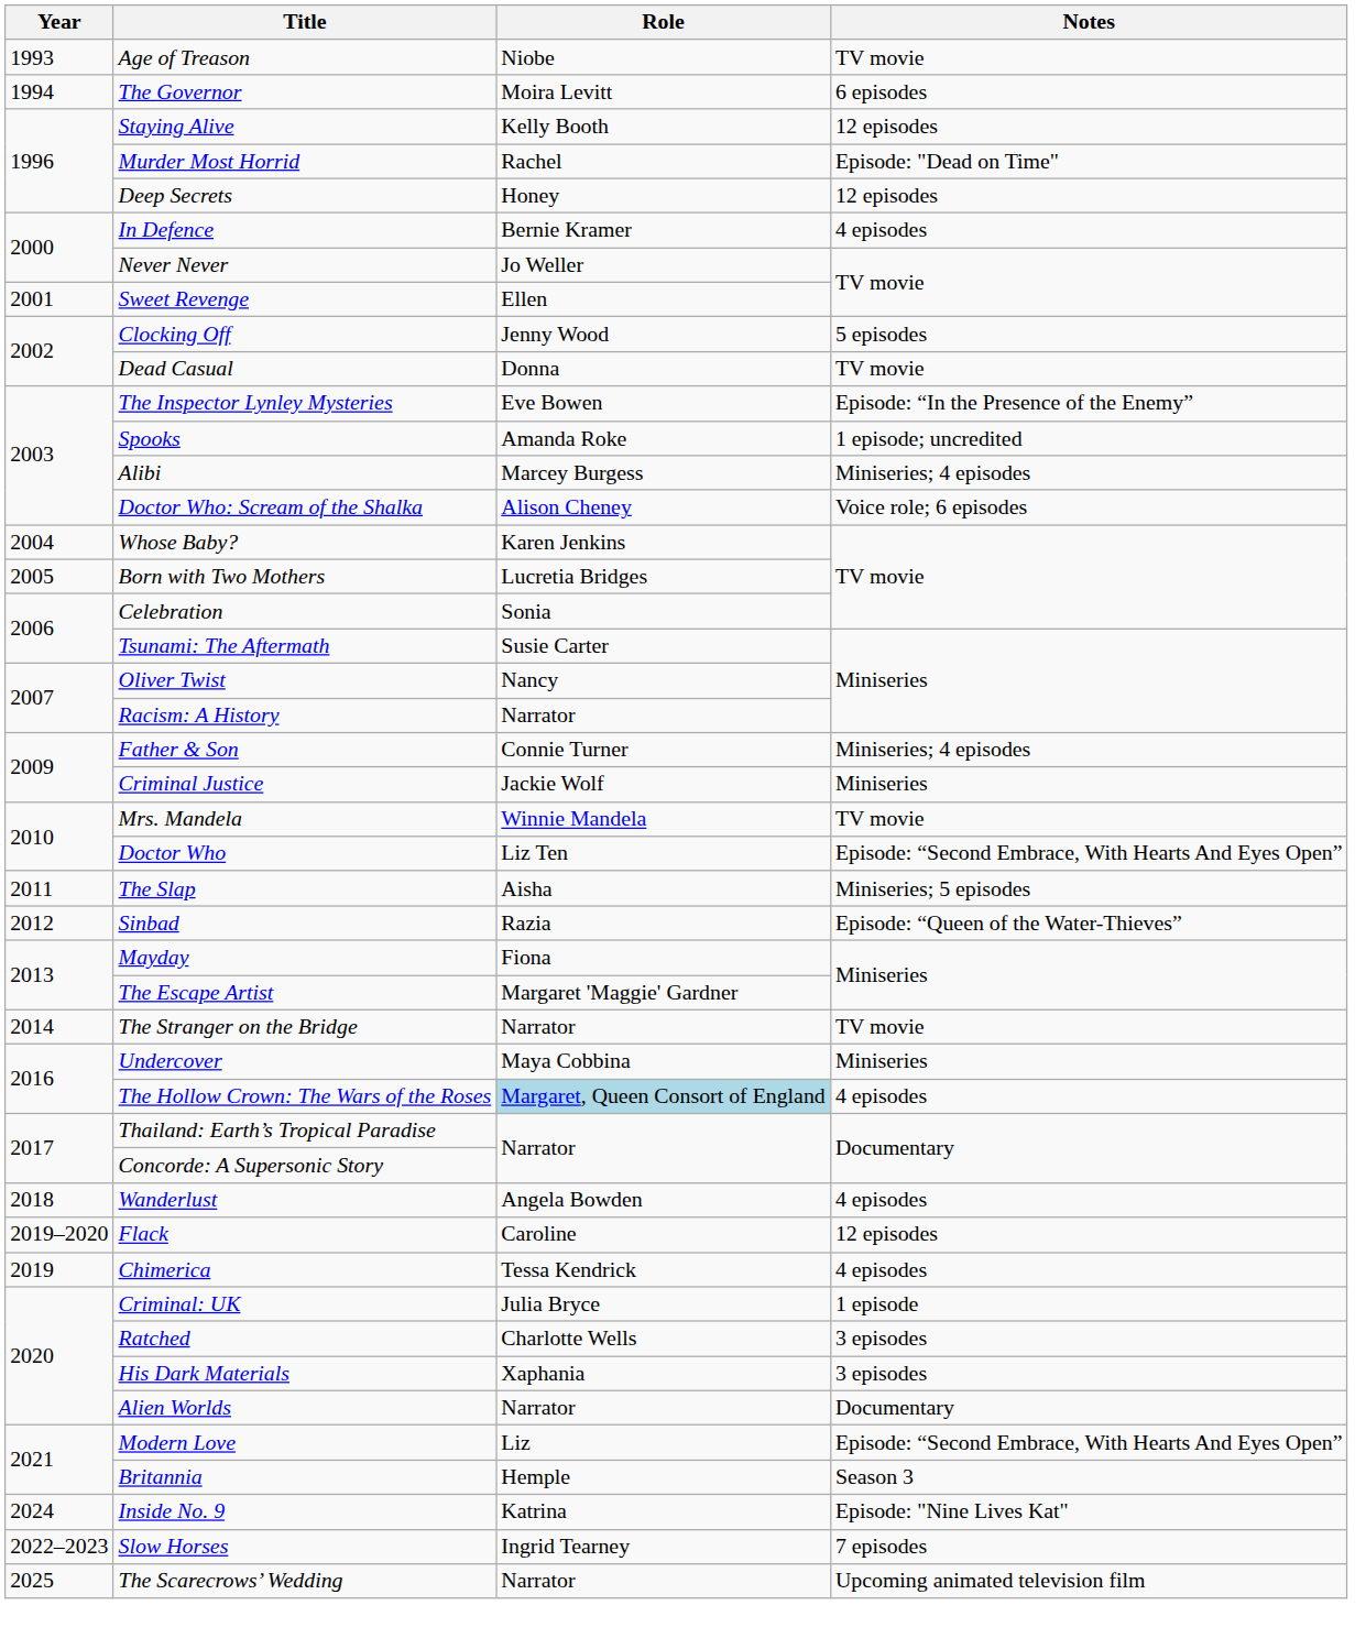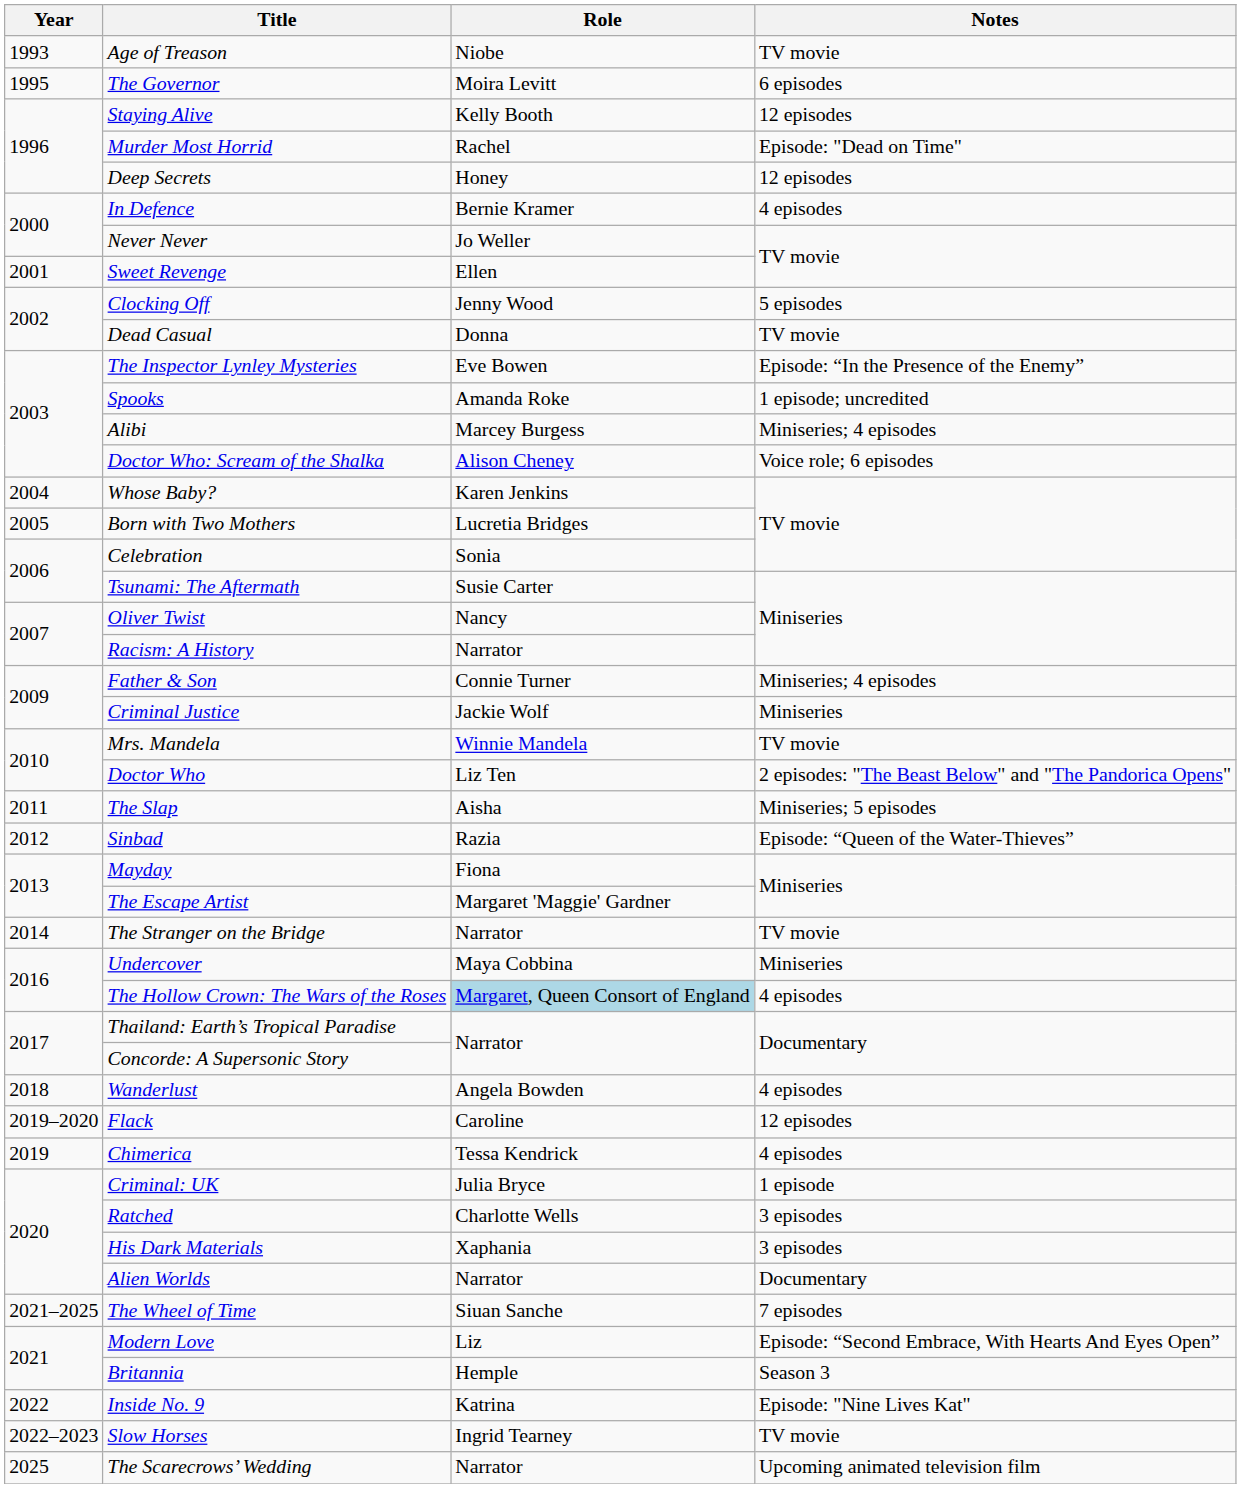 <table class="wikitable sortable">
 <tr>
 <th>Year</th>
 <th>Title</th>
 <th>Role</th>
 <th class="unsortable">Notes</th>
 </tr>
 <tr>
 <td>1993</td>
 <td><em>Age of Treason</em></td>
 <td>Niobe</td>
 <td>TV movie</td>
 </tr>
 <tr>
-<td>1994</td>
+<td>1995</td>
 <td><em><a href='#'>The Governor</a></em></td>
 <td>Moira Levitt</td>
 <td>6 episodes</td>
 </tr>
 <tr>
 <td rowspan=3>1996</td>
 <td><em><a href='#'>Staying Alive</a></em></td>
 <td>Kelly Booth</td>
 <td>12 episodes</td>
 </tr>
 <tr>
 <td><em><a href='#'>Murder Most Horrid</a></em></td>
 <td>Rachel</td>
 <td>Episode: "Dead on Time"</td>
 </tr>
 <tr>
 <td><em>Deep Secrets</em></td>
 <td>Honey</td>
 <td>12 episodes</td>
 </tr>
 <tr>
 <td rowspan=2>2000</td>
 <td><em><a href='#'>In Defence</a></em></td>
 <td>Bernie Kramer</td>
 <td>4 episodes</td>
 </tr>
 <tr>
 <td><em>Never Never</em></td>
 <td>Jo Weller</td>
 <td rowspan=2>TV movie</td>
 </tr>
 <tr>
 <td>2001</td>
 <td><em><a href='#'>Sweet Revenge</a></em></td>
 <td>Ellen</td>
 </tr>
 <tr>
 <td rowspan=2>2002</td>
 <td><em><a href='#'>Clocking Off</a></em></td>
 <td>Jenny Wood</td>
 <td>5 episodes</td>
 </tr>
 <tr>
 <td><em>Dead Casual</em></td>
 <td>Donna</td>
 <td>TV movie</td>
 </tr>
 <tr>
 <td rowspan=4>2003</td>
 <td><em><a href='#'>The Inspector Lynley Mysteries</a></em></td>
 <td>Eve Bowen</td>
 <td>Episode: “In the Presence of the Enemy”</td>
 </tr>
 <tr>
 <td><em><a href='#'>Spooks</a></em></td>
 <td>Amanda Roke</td>
 <td>1 episode; uncredited</td>
 </tr>
 <tr>
 <td><em>Alibi</em></td>
 <td>Marcey Burgess</td>
 <td>Miniseries; 4 episodes</td>
 </tr>
 <tr>
 <td><em><a href='#'>Doctor Who: Scream of the Shalka</a></em></td>
 <td><a href='#'>Alison Cheney</a></td>
 <td>Voice role; 6 episodes</td>
 </tr>
 <tr>
 <td>2004</td>
 <td><em>Whose Baby?</em></td>
 <td>Karen Jenkins</td>
 <td rowspan=3>TV movie</td>
 </tr>
 <tr>
 <td>2005</td>
 <td><em>Born with Two Mothers</em></td>
 <td>Lucretia Bridges</td>
 </tr>
 <tr>
 <td rowspan=2>2006</td>
 <td><em>Celebration</em></td>
 <td>Sonia</td>
 </tr>
 <tr>
 <td><em><a href='#'>Tsunami: The Aftermath</a></em></td>
 <td>Susie Carter</td>
 <td rowspan=3>Miniseries</td>
 </tr>
 <tr>
 <td rowspan=2>2007</td>
 <td><em><a href='#'>Oliver Twist</a></em></td>
 <td>Nancy</td>
 </tr>
 <tr>
 <td><em><a href='#'>Racism: A History</a></em></td>
 <td>Narrator</td>
 </tr>
 <tr>
 <td rowspan=2>2009</td>
 <td><em> <a href='#'>Father & Son</a></em></td>
 <td>Connie Turner</td>
 <td>Miniseries; 4 episodes</td>
 </tr>
 <tr>
 <td><em><a href='#'>Criminal Justice</a></em></td>
 <td>Jackie Wolf</td>
 <td>Miniseries</td>
 </tr>
 <tr>
 <td rowspan=2>2010</td>
 <td><em>Mrs. Mandela</em></td>
 <td><a href='#'>Winnie Mandela</a></td>
 <td>TV movie</td>
 </tr>
 <tr>
 <td><em><a href='#'>Doctor Who</a></em></td>
 <td>Liz Ten</td>
-<td>Episode: “Second Embrace, With Hearts And Eyes Open”</td>
+<td>2 episodes: "<a href='#'>The Beast Below</a>" and "<a href='#'>The Pandorica Opens</a>"</td>
 </tr>
 <tr>
 <td>2011</td>
 <td><em><a href='#'>The Slap</a></em></td>
 <td>Aisha</td>
 <td>Miniseries; 5 episodes</td>
 </tr>
 <tr>
 <td>2012</td>
 <td><em><a href='#'>Sinbad</a></em></td>
 <td>Razia</td>
 <td>Episode: “Queen of the Water-Thieves”</td>
 </tr>
 <tr>
 <td rowspan=2>2013</td>
 <td><em><a href='#'>Mayday</a></em></td>
 <td>Fiona</td>
 <td rowspan=2>Miniseries</td>
 </tr>
 <tr>
 <td><em><a href='#'>The Escape Artist</a></em></td>
 <td>Margaret 'Maggie' Gardner</td>
 </tr>
 <tr>
 <td>2014</td>
 <td><em>The Stranger on the Bridge</em></td>
 <td>Narrator</td>
 <td>TV movie</td>
 </tr>
 <tr>
 <td rowspan=2>2016</td>
 <td><em><a href='#'>Undercover</a></em></td>
 <td>Maya Cobbina</td>
 <td>Miniseries</td>
 </tr>
 <tr>
 <td><em><a href='#'>The Hollow Crown: The Wars of the Roses</a></em></td>
 <td style="background: lightblue;"><a href='#'>Margaret</a>, Queen Consort of England</td>
 <td>4 episodes</td>
 </tr>
 <tr>
 <td rowspan=2>2017</td>
 <td><em>Thailand: Earth’s Tropical Paradise</em></td>
 <td rowspan=2>Narrator</td>
 <td rowspan=2>Documentary</td>
 </tr>
 <tr>
 <td><em>Concorde: A Supersonic Story</em></td>
 </tr>
 <tr>
 <td>2018</td>
 <td><em><a href='#'>Wanderlust</a></em></td>
 <td>Angela Bowden</td>
 <td>4 episodes</td>
 </tr>
 <tr>
 <td>2019–2020</td>
 <td><em><a href='#'>Flack</a></em></td>
 <td>Caroline</td>
 <td>12 episodes</td>
 </tr>
 <tr>
 <td>2019</td>
 <td><em><a href='#'>Chimerica</a></em></td>
 <td>Tessa Kendrick</td>
 <td>4 episodes</td>
 </tr>
 <tr>
 <td rowspan=4>2020</td>
 <td><em><a href='#'>Criminal: UK</a></em></td>
 <td>Julia Bryce</td>
 <td>1 episode</td>
 </tr>
 <tr>
 <td><em><a href='#'>Ratched</a></em></td>
 <td>Charlotte Wells</td>
 <td>3 episodes</td>
 </tr>
 <tr>
 <td><em><a href='#'>His Dark Materials</a></em></td>
 <td>Xaphania</td>
 <td>3 episodes</td>
 </tr>
 <tr>
 <td><em><a href='#'>Alien Worlds</a></em></td>
 <td>Narrator</td>
 <td>Documentary</td>
 </tr>
 <tr>
+<td>2021–2025</td>
+<td><em><a href='#'>The Wheel of Time</a></em></td>
+<td>Siuan Sanche</td>
+<td>7 episodes</td>
+</tr>
+<tr>
 <td rowspan=2>2021</td>
 <td><em><a href='#'>Modern Love</a></em></td>
 <td>Liz</td>
 <td>Episode: “Second Embrace, With Hearts And Eyes Open”</td>
 </tr>
 <tr>
 <td><em><a href='#'>Britannia</a></em></td>
 <td>Hemple</td>
 <td>Season 3</td>
 </tr>
 <tr>
-<td>2024</td>
+<td>2022</td>
 <td><em><a href='#'>Inside No. 9</a></em></td>
 <td>Katrina</td>
 <td>Episode: "Nine Lives Kat"</td>
 </tr>
 <tr>
 <td>2022–2023</td>
 <td><em><a href='#'>Slow Horses</a></em></td>
 <td>Ingrid Tearney</td>
-<td>7 episodes</td>
+<td>TV movie</td>
 </tr>
 <tr>
 <td>2025</td>
 <td><em>The Scarecrows’ Wedding</em></td>
 <td>Narrator</td>
 <td>Upcoming animated television film</td>
 </tr>
 </table>
